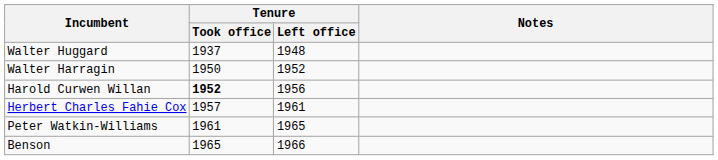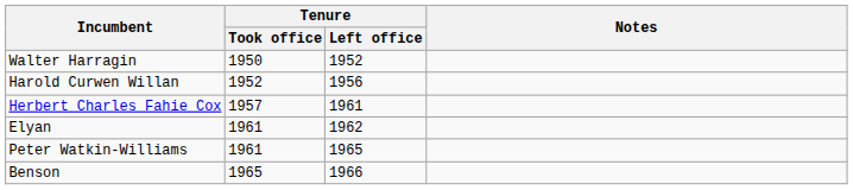 <table class="wikitable" style="font-size:85%;text-align:left">
 <tr>
 <th rowspan="2">Incumbent</th>
 <th colspan="2">Tenure</th>
 <th rowspan="2" width=50%>Notes</th>
 </tr>
 <tr>
 <th>Took office</th>
 <th>Left office</th>
 </tr>
 <tr>
-<td>Walter Huggard</td>
-<td>1937</td>
-<td>1948</td>
-<td></td>
-</tr>
-<tr>
 <td>Walter Harragin</td>
 <td>1950</td>
 <td>1952</td>
 <td></td>
 </tr>
 <tr>
 <td>Harold Curwen Willan</td>
-<td><strong>1952</strong></td>
+<td>1952</td>
 <td>1956</td>
 <td></td>
 </tr>
 <tr>
 <td><a href='#'>Herbert Charles Fahie Cox</a></td>
 <td>1957</td>
 <td>1961</td>
+<td></td>
+</tr>
+<tr>
+<td>Elyan</td>
+<td>1961</td>
+<td>1962</td>
 <td></td>
 </tr>
 <tr>
 <td>Peter Watkin-Williams</td>
 <td>1961</td>
 <td>1965</td>
 <td></td>
 </tr>
 <tr>
 <td>Benson</td>
 <td>1965</td>
 <td>1966</td>
 <td></td>
 </tr>
 </table>
